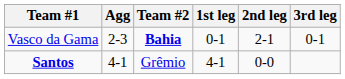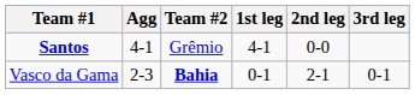 <table class="wikitable" style="text-align: center">
 <tr>
 <th>Team #1</th>
 <th>Agg</th>
 <th>Team #2</th>
 <th>1st leg</th>
 <th>2nd leg</th>
 <th>3rd leg</th>
 </tr>
 <tr>
+<td><strong><a href='#'>Santos</a></strong></td>
+<td>4-1</td>
+<td><a href='#'>Grêmio</a></td>
+<td>4-1</td>
+<td>0-0</td>
+<td></td>
+</tr>
+<tr>
 <td><a href='#'>Vasco da Gama</a></td>
 <td>2-3</td>
 <td><strong><a href='#'>Bahia</a></strong></td>
 <td>0-1</td>
 <td>2-1</td>
 <td>0-1</td>
 </tr>
-<tr>
-<td><strong><a href='#'>Santos</a></strong></td>
-<td>4-1</td>
-<td><a href='#'>Grêmio</a></td>
-<td>4-1</td>
-<td>0-0</td>
-<td></td>
-</tr>
 </table>
